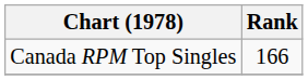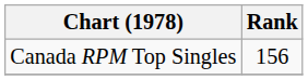 <table class="wikitable">
 <tr>
 <th align="left">Chart (1978)</th>
 <th style="text-align:center;">Rank</th>
 </tr>
 <tr>
 <td>Canada <em>RPM</em> Top Singles</td>
-<td style="text-align:center;">166</td>
+<td style="text-align:center;">156</td>
 </tr>
 <tr>
 </tr>
 </table>
